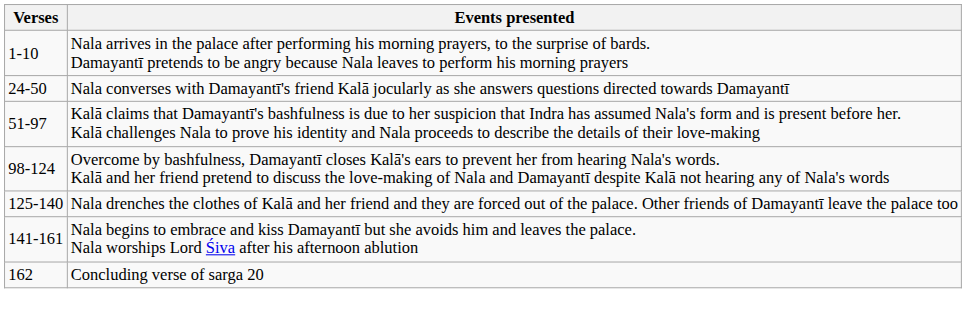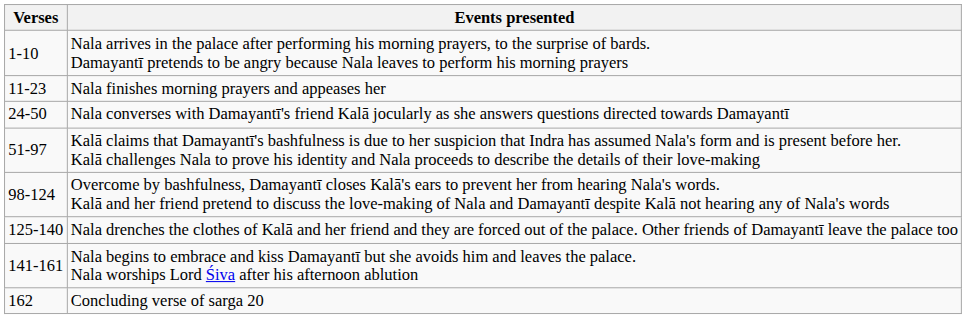 <table class="wikitable">
 <tr>
 <th>Verses</th>
 <th>Events presented</th>
 </tr>
 <tr>
 <td>1-10</td>
 <td>Nala arrives in the palace after performing his morning prayers, to the surprise of bards. <br> Damayantī pretends to be angry because Nala leaves to perform his morning prayers</td>
+</tr>
+<tr>
+<td>11-23</td>
+<td>Nala finishes morning prayers and appeases her</td>
 </tr>
 <tr>
 <td>24-50</td>
 <td>Nala converses with Damayantī's friend Kalā jocularly as she answers questions directed towards Damayantī</td>
 </tr>
 <tr>
 <td>51-97</td>
 <td>Kalā claims that Damayantī's bashfulness is due to her suspicion that Indra has assumed Nala's form and is present before her. <br> Kalā challenges Nala to prove his identity and Nala proceeds to describe the details of their love-making</td>
 </tr>
 <tr>
 <td>98-124</td>
 <td>Overcome by bashfulness, Damayantī closes Kalā's ears to prevent her from hearing Nala's words. <br> Kalā and her friend pretend to discuss the love-making of Nala and Damayantī despite Kalā not hearing any of Nala's words</td>
 </tr>
 <tr>
 <td>125-140</td>
 <td>Nala drenches the clothes of Kalā and her friend and they are forced out of the palace. Other friends of Damayantī leave the palace too</td>
 </tr>
 <tr>
 <td>141-161</td>
 <td>Nala begins to embrace and kiss Damayantī but she avoids him and leaves the palace. <br>Nala worships Lord <a href='#'>Śiva</a> after his afternoon ablution</td>
 </tr>
 <tr>
 <td>162</td>
 <td>Concluding verse of sarga 20</td>
 </tr>
 </table>
